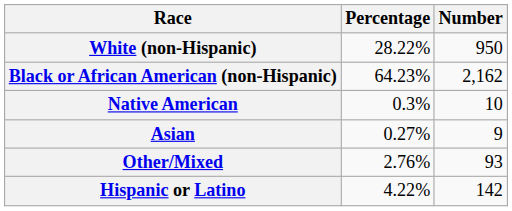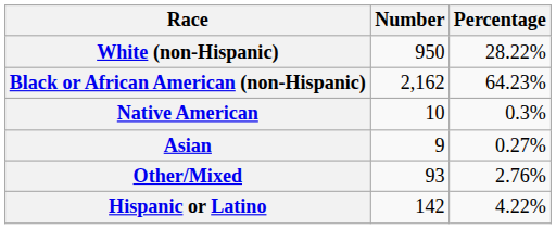 <table class="wikitable" style="text-align:right">
 <tr>
 <th scope="col">Race</th>
+<th scope="col">Number</th>
 <th scope="col">Percentage</th>
-<th scope="col">Number</th>
 </tr>
 <tr>
 <th scope="row"><a href='#'>White</a> (non-Hispanic)</th>
+<td>950</td>
 <td>28.22%</td>
-<td>950</td>
 </tr>
 <tr>
 <th scope="row"><a href='#'>Black or African American</a> (non-Hispanic)</th>
+<td>2,162</td>
 <td>64.23%</td>
-<td>2,162</td>
 </tr>
 <tr>
 <th scope="row"><a href='#'>Native American</a></th>
+<td>10</td>
 <td>0.3%</td>
-<td>10</td>
 </tr>
 <tr>
 <th scope="row"><a href='#'>Asian</a></th>
+<td>9</td>
 <td>0.27%</td>
-<td>9</td>
 </tr>
 <tr>
 <th scope="row"><a href='#'>Other/Mixed</a></th>
+<td>93</td>
 <td>2.76%</td>
-<td>93</td>
 </tr>
 <tr>
 <th scope="row"><a href='#'>Hispanic</a> or <a href='#'>Latino</a></th>
+<td>142</td>
 <td>4.22%</td>
-<td>142</td>
 </tr>
 </table>
